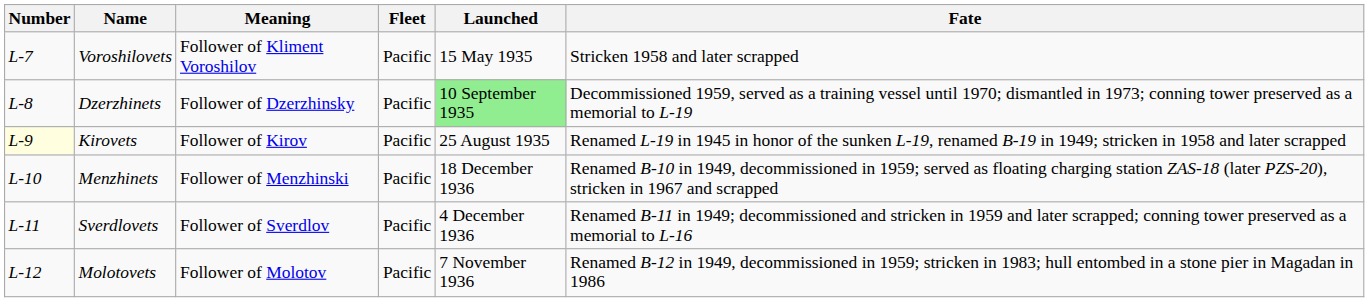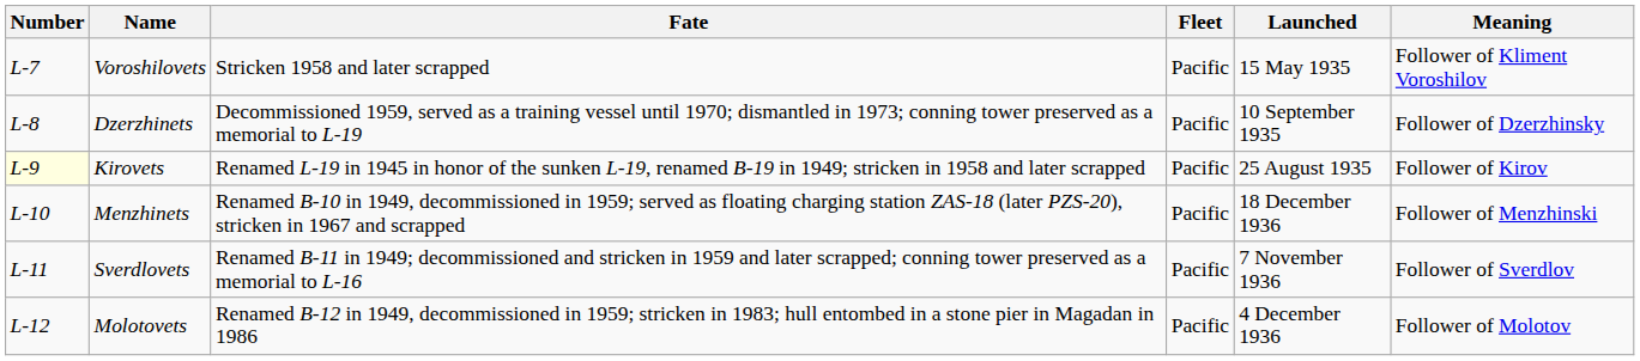 <table class="wikitable">
 <tr>
 <th>Number</th>
 <th>Name</th>
-<th>Meaning</th>
+<th>Fate</th>
 <th>Fleet</th>
 <th>Launched</th>
-<th>Fate</th>
+<th>Meaning</th>
 </tr>
 <tr>
 <td><em>L-7</em></td>
 <td><em>Voroshilovets</em></td>
-<td>Follower of <a href='#'>Kliment Voroshilov</a></td>
+<td>Stricken 1958 and later scrapped</td>
 <td>Pacific</td>
 <td>15 May 1935</td>
-<td>Stricken 1958 and later scrapped</td>
+<td>Follower of <a href='#'>Kliment Voroshilov</a></td>
 </tr>
 <tr>
 <td><em>L-8</em></td>
 <td><em>Dzerzhinets</em></td>
+<td>Decommissioned 1959, served as a training vessel until 1970; dismantled in 1973; conning tower preserved as a memorial to <em>L-19</em></td>
+<td>Pacific</td>
+<td>10 September 1935</td>
 <td>Follower of <a href='#'>Dzerzhinsky</a></td>
-<td>Pacific</td>
-<td style="background: lightgreen;">10 September 1935</td>
-<td>Decommissioned 1959, served as a training vessel until 1970; dismantled in 1973; conning tower preserved as a memorial to <em>L-19</em></td>
 </tr>
 <tr>
 <td style="background: lightyellow;"><em>L-9</em></td>
 <td><em>Kirovets</em></td>
-<td>Follower of <a href='#'>Kirov</a></td>
+<td>Renamed <em>L-19</em> in 1945 in honor of the sunken <em>L-19</em>, renamed <em>B-19</em> in 1949; stricken in 1958 and later scrapped</td>
 <td>Pacific</td>
 <td>25 August 1935</td>
-<td>Renamed <em>L-19</em> in 1945 in honor of the sunken <em>L-19</em>, renamed <em>B-19</em> in 1949; stricken in 1958 and later scrapped</td>
+<td>Follower of <a href='#'>Kirov</a></td>
 </tr>
 <tr>
 <td><em>L-10</em></td>
 <td><em>Menzhinets</em></td>
-<td>Follower of <a href='#'>Menzhinski</a></td>
+<td>Renamed <em>B-10</em> in 1949, decommissioned in 1959; served as floating charging station <em>ZAS-18</em> (later <em>PZS-20</em>), stricken in 1967 and scrapped</td>
 <td>Pacific</td>
 <td>18 December 1936</td>
-<td>Renamed <em>B-10</em> in 1949, decommissioned in 1959; served as floating charging station <em>ZAS-18</em> (later <em>PZS-20</em>), stricken in 1967 and scrapped</td>
+<td>Follower of <a href='#'>Menzhinski</a></td>
 </tr>
 <tr>
 <td><em>L-11</em></td>
 <td><em>Sverdlovets</em></td>
+<td>Renamed <em>B-11</em> in 1949; decommissioned and stricken in 1959 and later scrapped; conning tower preserved as a memorial to <em>L-16</em></td>
+<td>Pacific</td>
+<td>7 November 1936</td>
 <td>Follower of <a href='#'>Sverdlov</a></td>
-<td>Pacific</td>
-<td>4 December 1936</td>
-<td>Renamed <em>B-11</em> in 1949; decommissioned and stricken in 1959 and later scrapped; conning tower preserved as a memorial to <em>L-16</em></td>
 </tr>
 <tr>
 <td><em>L-12</em></td>
 <td><em>Molotovets</em></td>
+<td>Renamed <em>B-12</em> in 1949, decommissioned in 1959; stricken in 1983; hull entombed in a stone pier in Magadan in 1986</td>
+<td>Pacific</td>
+<td>4 December 1936</td>
 <td>Follower of <a href='#'>Molotov</a></td>
-<td>Pacific</td>
-<td>7 November 1936</td>
-<td>Renamed <em>B-12</em> in 1949, decommissioned in 1959; stricken in 1983; hull entombed in a stone pier in Magadan in 1986</td>
 </tr>
 </table>
